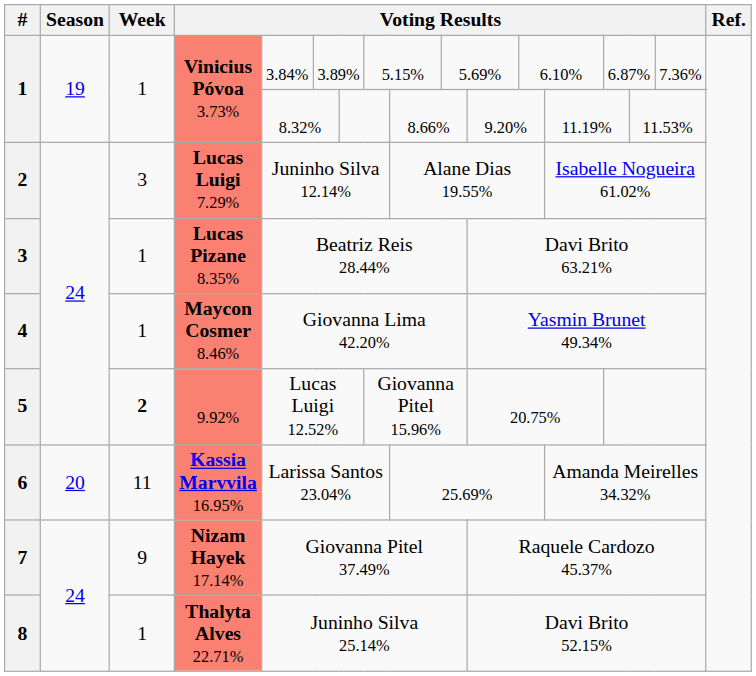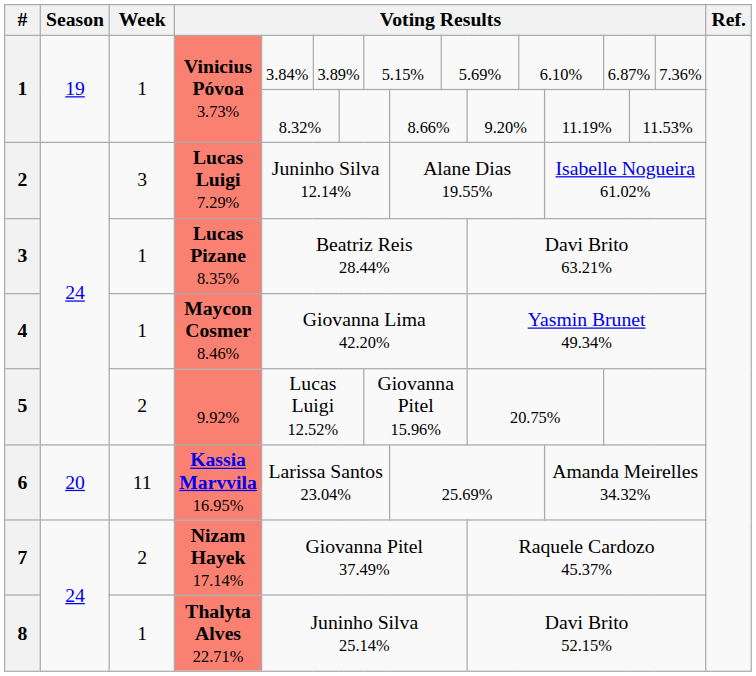 <table class="wikitable"; font-size: 90%;">
 <tr>
 <th width="30">#</th>
 <th width="50">Season</th>
 <th width="50">Week</th>
 <th colspan="16" width="800">Voting Results</th>
 <th width="30">Ref.</th>
 </tr>
 <tr>
 <th rowspan="2">1</th>
 <td align="center" rowspan="2"><a href='#'>19</a></td>
 <td align="center" rowspan="2">1</td>
 <td align="center" colspan="2" rowspan="2" bgcolor="#fa8072"><strong>Vinicius Póvoa</strong><br><small>3.73% </small></td>
 <td align="center" colspan="2"><br><small>3.84% </small></td>
 <td align="center" colspan="2"><br><small>3.89% </small></td>
 <td align="center" colspan="2"><br><small>5.15% </small></td>
 <td align="center" colspan="2"><br><small>5.69% </small></td>
 <td align="center" colspan="2"><br><small>6.10% </small></td>
 <td align="center" colspan="2"><br><small>6.87% </small></td>
 <td align="center" colspan="2"><br><small>7.36% </small></td>
 <td rowspan="9" align="center"></td>
 </tr>
 <tr>
 <td align="center" colspan="3"><br><small>8.32% </small></td>
 <td align="center" colspan="2"><br><small></small></td>
 <td align="center" colspan="2"><br><small>8.66% </small></td>
 <td align="center" colspan="2"><br><small>9.20% </small></td>
 <td align="center" colspan="2"><br><small>11.19% </small></td>
 <td align="center" colspan="3"><br><small>11.53% </small></td>
 </tr>
 <tr>
 <th>2</th>
 <td align="center" rowspan="4"><a href='#'>24</a></td>
 <td align="center">3</td>
 <td align="center" colspan="2" bgcolor="#fa8072"><strong>Lucas Luigi</strong><br><small>7.29% </small></td>
 <td align="center" colspan="5">Juninho Silva<br><small>12.14% </small></td>
 <td align="center" colspan="4">Alane Dias<br><small>19.55% </small></td>
 <td align="center" colspan="5"><a href='#'>Isabelle Nogueira</a><br><small>61.02% </small></td>
 </tr>
 <tr>
 <th>3</th>
 <td align="center">1<br><small></small></td>
 <td align="center" colspan="2" bgcolor="#fa8072"><strong>Lucas Pizane</strong><br><small>8.35% </small></td>
 <td align="center" colspan="7">Beatriz Reis<br><small>28.44% </small></td>
 <td align="center" colspan="7">Davi Brito<br><small>63.21% </small></td>
 </tr>
 <tr>
 <th>4</th>
 <td align="center">1<br><small></small></td>
 <td align="center" colspan="2" bgcolor="#fa8072"><strong>Maycon Cosmer</strong><br><small>8.46% </small></td>
 <td align="center" colspan="7">Giovanna Lima<br><small>42.20% </small></td>
 <td align="center" colspan="7"><a href='#'>Yasmin Brunet</a><br><small>49.34% </small></td>
 </tr>
 <tr>
 <th>5</th>
-<td align="center"><strong>2<br><small></small></strong></td>
+<td align="center">2<br><small></small></td>
 <td align="center" colspan="2" bgcolor="#fa8072"><strong></strong><br><small>9.92% </small></td>
 <td align="center" colspan="4">Lucas Luigi<br><small>12.52% </small></td>
 <td align="center" colspan="3">Giovanna Pitel<br><small>15.96% </small></td>
 <td align="center" colspan="3"><br><small>20.75% </small></td>
 <td align="center" colspan="4"><br><small></small></td>
 </tr>
 <tr>
 <th>6</th>
 <td align="center"><a href='#'>20</a></td>
 <td align="center">11</td>
 <td align="center" colspan="2" bgcolor="#fa8072"><strong><a href='#'>Kassia Marvvila</a></strong><br><small>16.95% </small></td>
 <td align="center" colspan="5">Larissa Santos<br><small>23.04% </small></td>
 <td align="center" colspan="4"><br><small>25.69% </small></td>
 <td align="center" colspan="5">Amanda Meirelles<br><small>34.32% </small></td>
 </tr>
 <tr>
 <th>7</th>
 <td align="center" rowspan="2"><a href='#'>24</a></td>
-<td align="center">9<br><small></small></td>
+<td align="center">2<br><small></small></td>
 <td align="center" colspan="2" bgcolor="#fa8072"><strong>Nizam Hayek</strong><br><small>17.14% </small></td>
 <td align="center" colspan="7">Giovanna Pitel<br><small>37.49% </small></td>
 <td align="center" colspan="7">Raquele Cardozo<br><small>45.37% </small></td>
 </tr>
 <tr>
 <th>8</th>
 <td align="center">1<br><small></small></td>
 <td align="center" colspan="2" bgcolor="#fa8072"><strong>Thalyta Alves</strong><br><small>22.71% </small></td>
 <td align="center" colspan="7">Juninho Silva<br><small>25.14% </small></td>
 <td align="center" colspan="7">Davi Brito<br><small>52.15% </small></td>
 </tr>
 </table>
